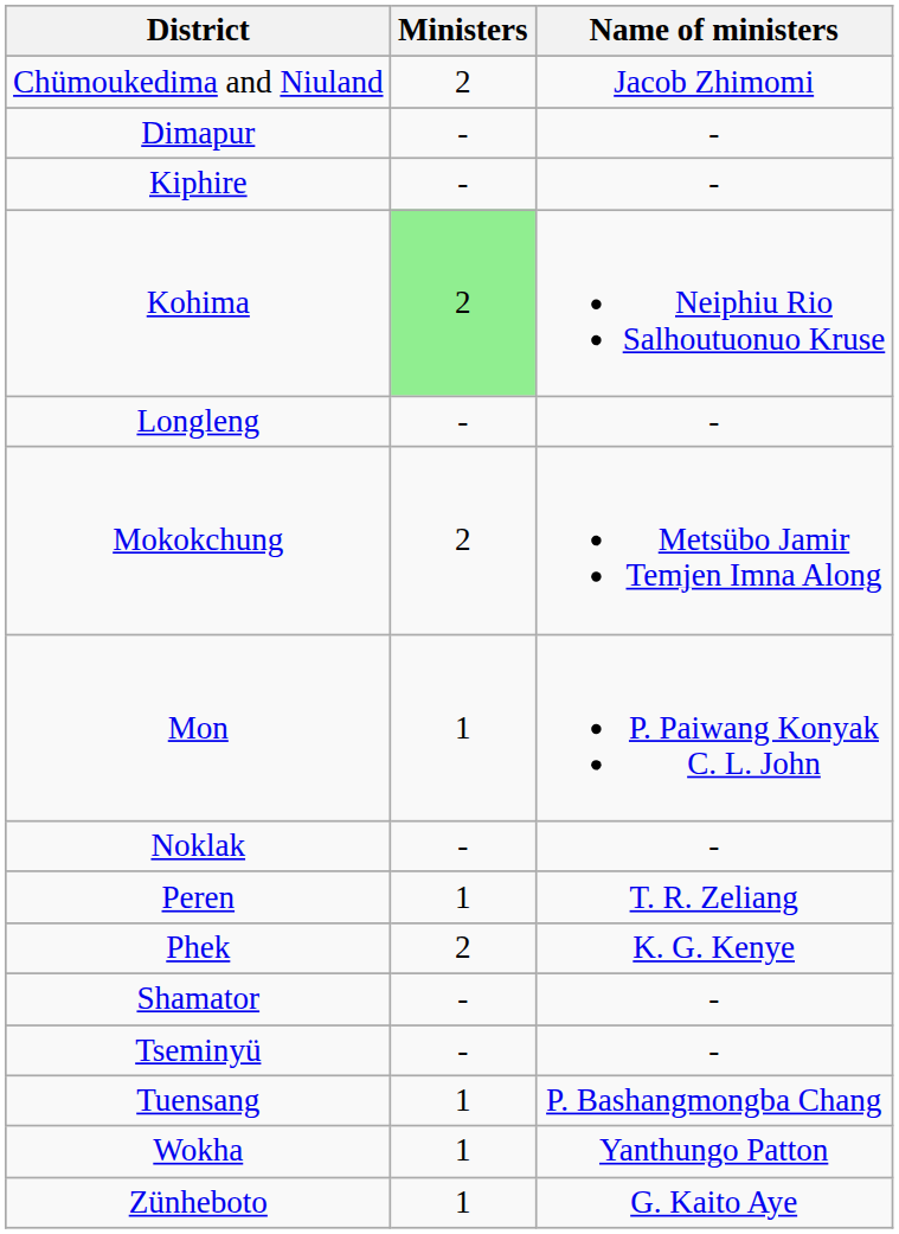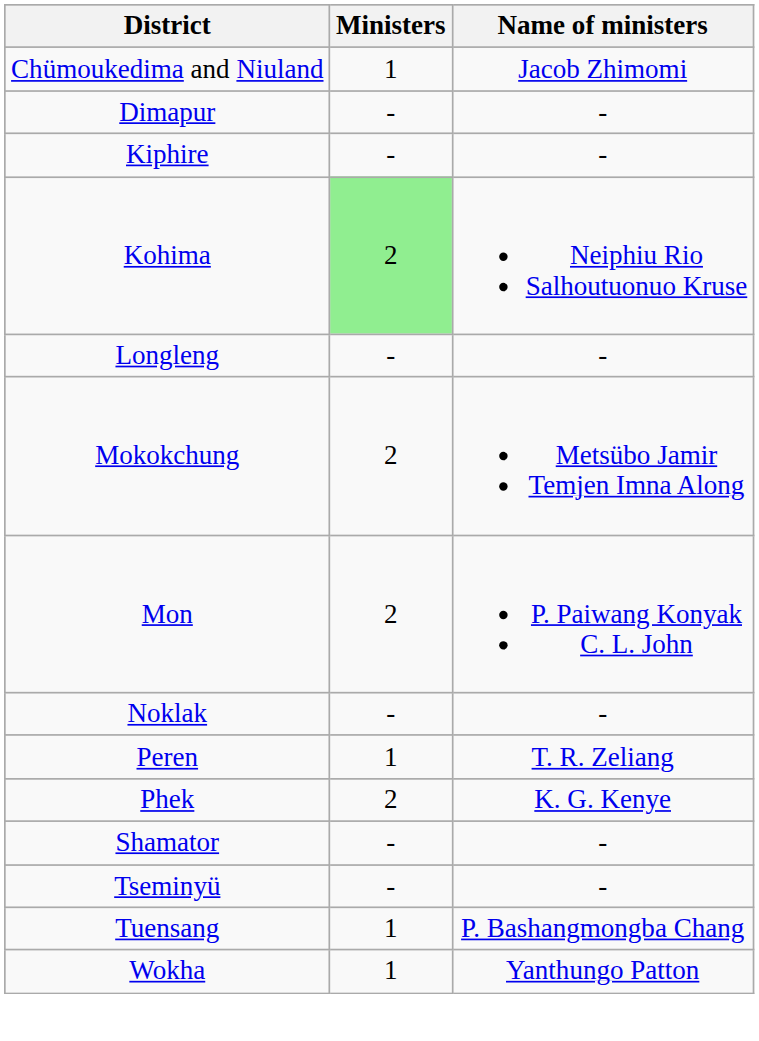 <table class="wikitable sortable"style="text-align:center;">
 <tr>
 <th>District</th>
 <th>Ministers</th>
 <th>Name of ministers</th>
 </tr>
 <tr>
 <td><a href='#'>Chümoukedima</a> and <a href='#'>Niuland</a></td>
-<td>2</td>
+<td>1</td>
 <td><a href='#'>Jacob Zhimomi</a></td>
 </tr>
 <tr>
 <td><a href='#'>Dimapur</a></td>
 <td>-</td>
 <td>-</td>
 </tr>
 <tr>
 <td><a href='#'>Kiphire</a></td>
 <td>-</td>
 <td>-</td>
 </tr>
 <tr>
 <td><a href='#'>Kohima</a></td>
 <td style="background: lightgreen;">2</td>
 <td><br><ul><li><a href='#'>Neiphiu Rio</a></li><li><a href='#'>Salhoutuonuo Kruse</a></li></ul></td>
 </tr>
 <tr>
 <td><a href='#'>Longleng</a></td>
 <td>-</td>
 <td>-</td>
 </tr>
 <tr>
 <td><a href='#'>Mokokchung</a></td>
 <td>2</td>
 <td><br><ul><li><a href='#'>Metsübo Jamir</a></li><li><a href='#'>Temjen Imna Along</a></li></ul></td>
 </tr>
 <tr>
 <td><a href='#'>Mon</a></td>
-<td>1</td>
+<td>2</td>
 <td><br><ul><li><a href='#'>P. Paiwang Konyak</a></li><li><a href='#'>C. L. John</a></li></ul></td>
 </tr>
 <tr>
 <td><a href='#'>Noklak</a></td>
 <td>-</td>
 <td>-</td>
 </tr>
 <tr>
 <td><a href='#'>Peren</a></td>
 <td>1</td>
 <td><a href='#'>T. R. Zeliang</a></td>
 </tr>
 <tr>
 <td><a href='#'>Phek</a></td>
 <td>2</td>
 <td><a href='#'>K. G. Kenye</a></td>
 </tr>
 <tr>
 <td><a href='#'>Shamator</a></td>
 <td>-</td>
 <td>-</td>
 </tr>
 <tr>
 <td><a href='#'>Tseminyü</a></td>
 <td>-</td>
 <td>-</td>
 </tr>
 <tr>
 <td><a href='#'>Tuensang</a></td>
 <td>1</td>
 <td><a href='#'>P. Bashangmongba Chang</a></td>
 </tr>
 <tr>
 <td><a href='#'>Wokha</a></td>
 <td>1</td>
 <td><a href='#'>Yanthungo Patton</a></td>
 </tr>
-<tr>
-<td><a href='#'>Zünheboto</a></td>
-<td>1</td>
-<td><a href='#'>G. Kaito Aye</a></td>
-</tr>
 </table>
